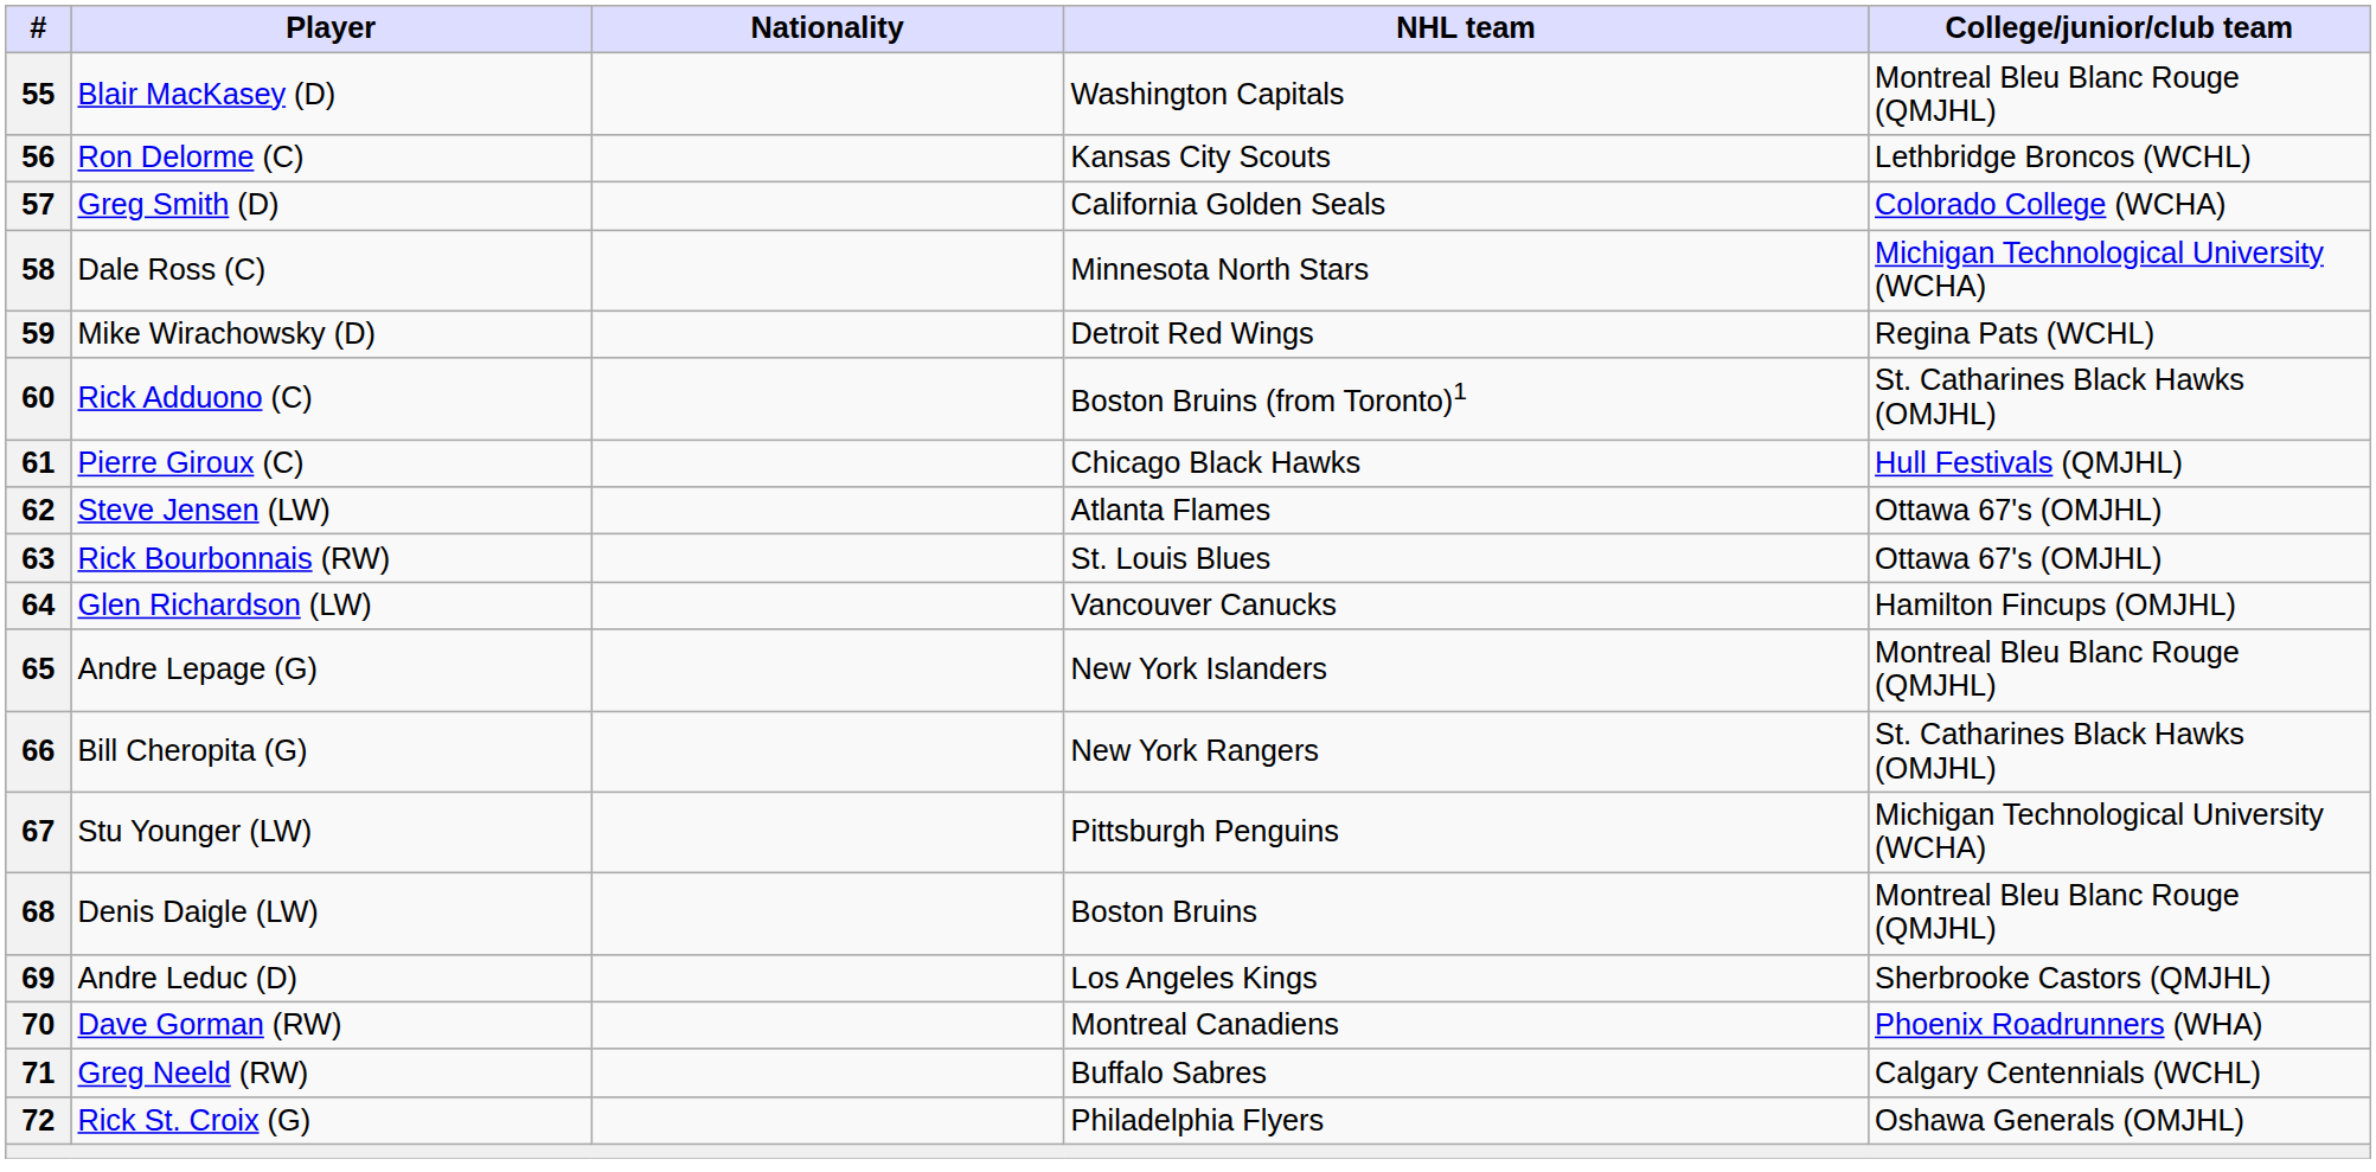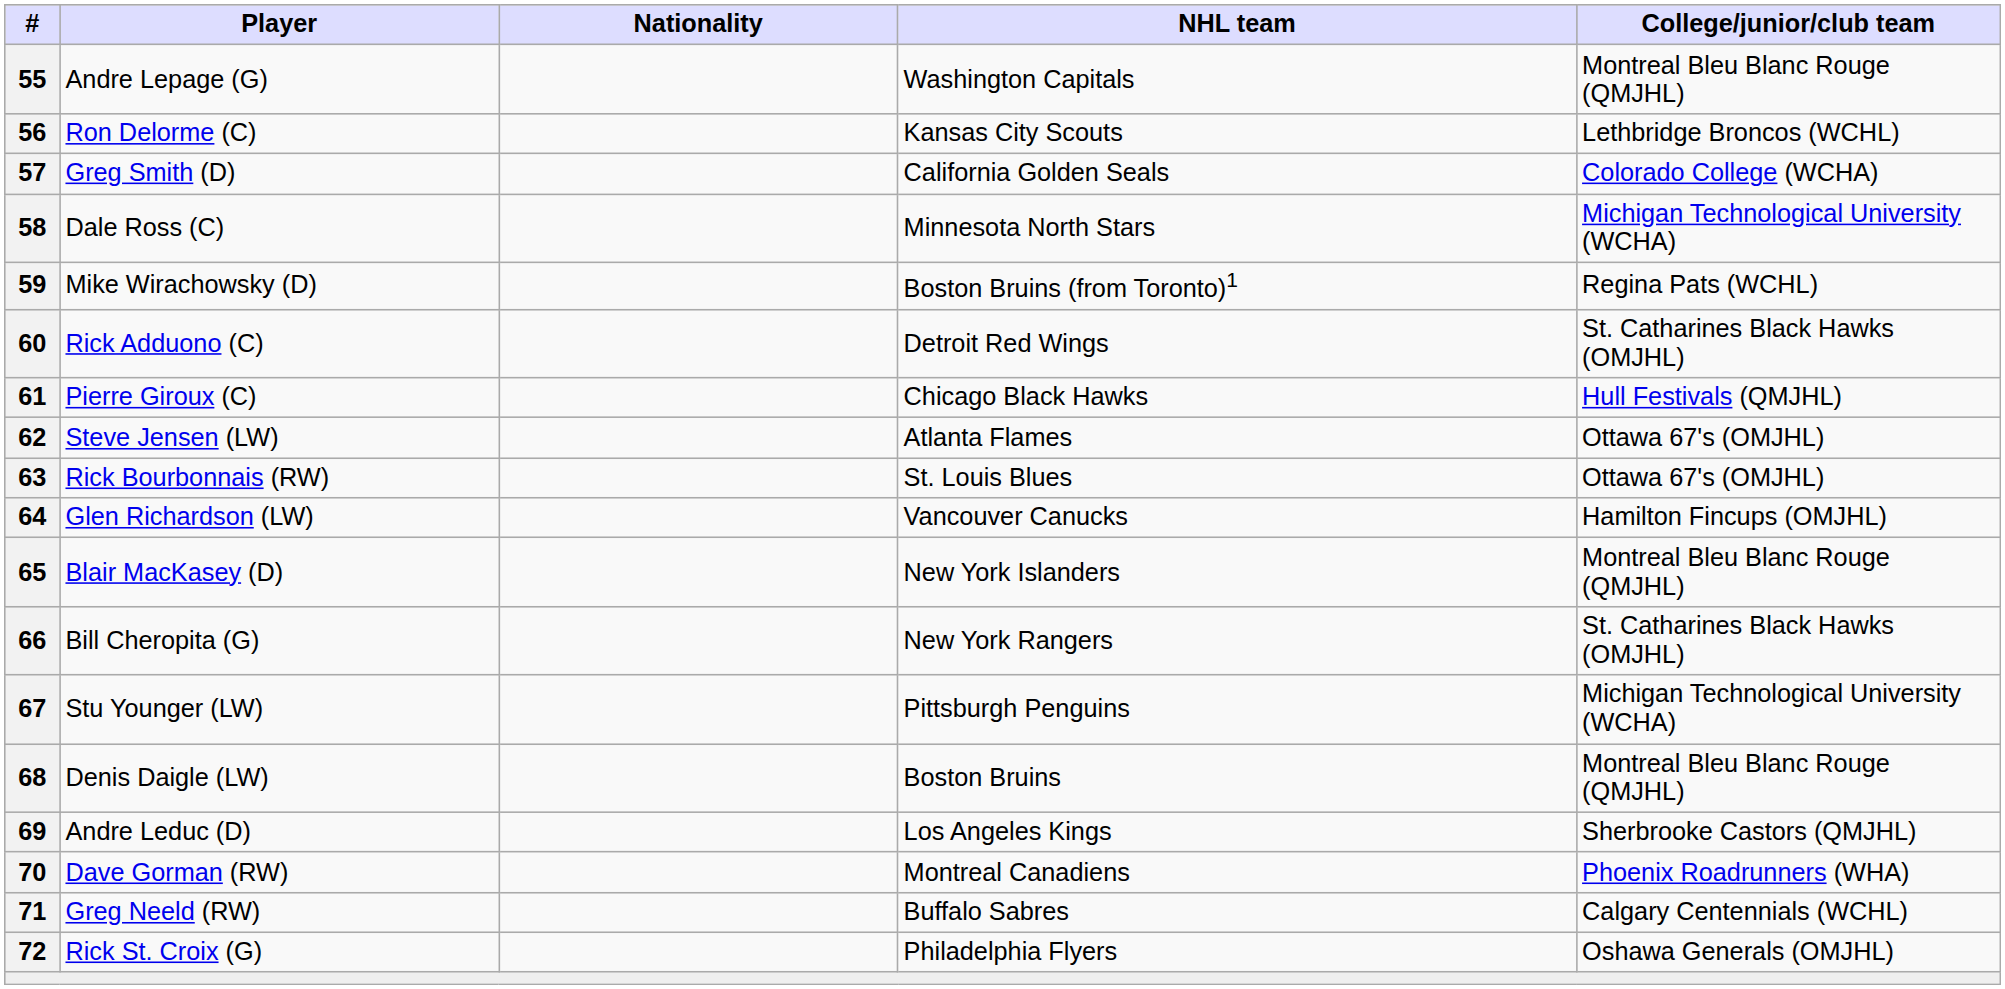 <table class="wikitable" style="width: 100%">
 <tr>
 <th style="background:#ddf; width:2.75%;">#</th>
 <th style="background:#ddf; width:22.0%;">Player</th>
 <th style="background:#ddf; width:20.0%;">Nationality</th>
 <th style="background:#ddf; width:34.0%;">NHL team</th>
 <th style="background:#ddf; width:100.0%;">College/junior/club team</th>
 </tr>
 <tr>
 <th>55</th>
-<td><a href='#'>Blair MacKasey</a> (D)</td>
+<td>Andre Lepage (G)</td>
 <td></td>
 <td>Washington Capitals</td>
 <td>Montreal Bleu Blanc Rouge (QMJHL)</td>
 </tr>
 <tr>
 <th>56</th>
 <td><a href='#'>Ron Delorme</a> (C)</td>
 <td></td>
 <td>Kansas City Scouts</td>
 <td>Lethbridge Broncos (WCHL)</td>
 </tr>
 <tr>
 <th>57</th>
 <td><a href='#'>Greg Smith</a> (D)</td>
 <td></td>
 <td>California Golden Seals</td>
 <td><a href='#'>Colorado College</a> (WCHA)</td>
 </tr>
 <tr>
 <th>58</th>
 <td>Dale Ross (C)</td>
 <td></td>
 <td>Minnesota North Stars</td>
 <td><a href='#'>Michigan Technological University</a> (WCHA)</td>
 </tr>
 <tr>
 <th>59</th>
 <td>Mike Wirachowsky (D)</td>
 <td></td>
-<td>Detroit Red Wings</td>
+<td>Boston Bruins (from Toronto)<sup>1</sup></td>
 <td>Regina Pats (WCHL)</td>
 </tr>
 <tr>
 <th>60</th>
 <td><a href='#'>Rick Adduono</a> (C)</td>
 <td></td>
-<td>Boston Bruins (from Toronto)<sup>1</sup></td>
+<td>Detroit Red Wings</td>
 <td>St. Catharines Black Hawks (OMJHL)</td>
 </tr>
 <tr>
 <th>61</th>
 <td><a href='#'>Pierre Giroux</a> (C)</td>
 <td></td>
 <td>Chicago Black Hawks</td>
 <td><a href='#'>Hull Festivals</a> (QMJHL)</td>
 </tr>
 <tr>
 <th>62</th>
 <td><a href='#'>Steve Jensen</a> (LW)</td>
 <td></td>
 <td>Atlanta Flames</td>
 <td>Ottawa 67's (OMJHL)</td>
 </tr>
 <tr>
 <th>63</th>
 <td><a href='#'>Rick Bourbonnais</a> (RW)</td>
 <td></td>
 <td>St. Louis Blues</td>
 <td>Ottawa 67's (OMJHL)</td>
 </tr>
 <tr>
 <th>64</th>
 <td><a href='#'>Glen Richardson</a> (LW)</td>
 <td></td>
 <td>Vancouver Canucks</td>
 <td>Hamilton Fincups (OMJHL)</td>
 </tr>
 <tr>
 <th>65</th>
-<td>Andre Lepage (G)</td>
+<td><a href='#'>Blair MacKasey</a> (D)</td>
 <td></td>
 <td>New York Islanders</td>
 <td>Montreal Bleu Blanc Rouge (QMJHL)</td>
 </tr>
 <tr>
 <th>66</th>
 <td>Bill Cheropita (G)</td>
 <td></td>
 <td>New York Rangers</td>
 <td>St. Catharines Black Hawks (OMJHL)</td>
 </tr>
 <tr>
 <th>67</th>
 <td>Stu Younger (LW)</td>
 <td></td>
 <td>Pittsburgh Penguins</td>
 <td>Michigan Technological University (WCHA)</td>
 </tr>
 <tr>
 <th>68</th>
 <td>Denis Daigle (LW)</td>
 <td></td>
 <td>Boston Bruins</td>
 <td>Montreal Bleu Blanc Rouge (QMJHL)</td>
 </tr>
 <tr>
 <th>69</th>
 <td>Andre Leduc (D)</td>
 <td></td>
 <td>Los Angeles Kings</td>
 <td>Sherbrooke Castors (QMJHL)</td>
 </tr>
 <tr>
 <th>70</th>
 <td><a href='#'>Dave Gorman</a> (RW)</td>
 <td></td>
 <td>Montreal Canadiens</td>
 <td><a href='#'>Phoenix Roadrunners</a> (WHA)</td>
 </tr>
 <tr>
 <th>71</th>
 <td><a href='#'>Greg Neeld</a> (RW)</td>
 <td></td>
 <td>Buffalo Sabres</td>
 <td>Calgary Centennials (WCHL)</td>
 </tr>
 <tr>
 <th>72</th>
 <td><a href='#'>Rick St. Croix</a> (G)</td>
 <td></td>
 <td>Philadelphia Flyers</td>
 <td>Oshawa Generals (OMJHL)</td>
 </tr>
 <tr>
 <td align=center colspan="6" bgcolor="#efefef"></td>
 </tr>
 </table>
